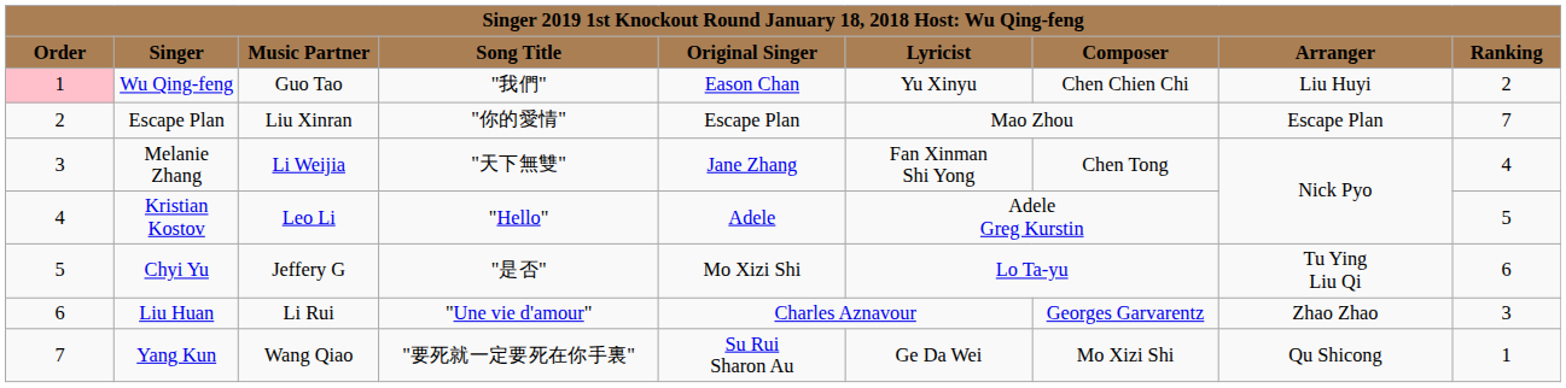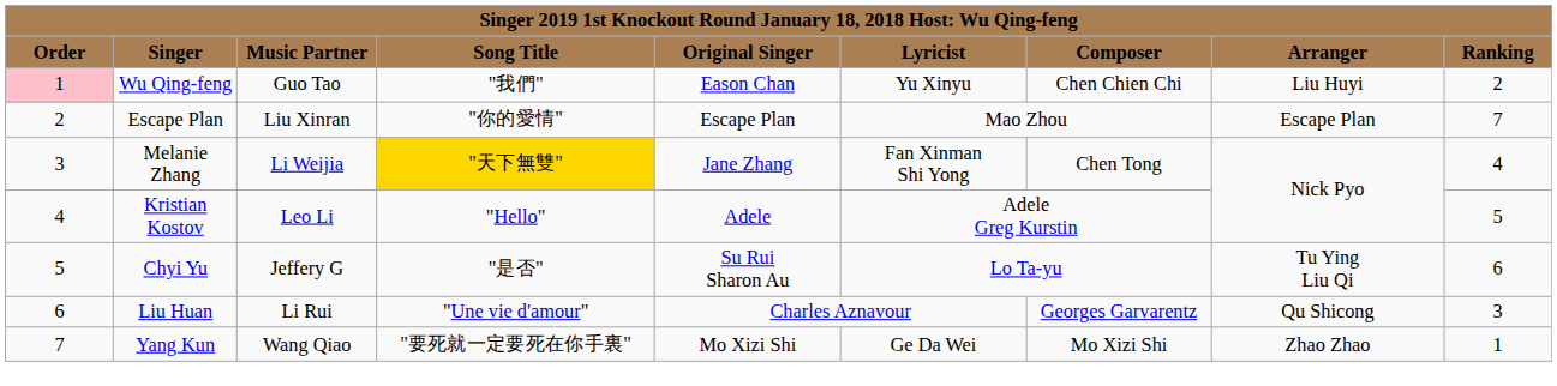 <table class="wikitable sortable mw-collapsible" width="100%" style="text-align:center">
 <tr align=center style="background:#AA7F54">
 <td colspan="9"><div><strong>Singer 2019 1st Knockout Round January 18, 2018 Host: Wu Qing-feng</strong></div></td>
 </tr>
 <tr style="background:#AA7F54">
 <td style="width:7%"><strong>Order</strong></td>
 <td style="width:8%"><strong>Singer</strong></td>
 <td style="width:9%"><strong>Music Partner</strong></td>
 <td style="width:18%"><strong>Song Title</strong></td>
 <td style="width:12%"><strong>Original Singer</strong></td>
 <td style="width:12% "><strong>Lyricist</strong></td>
 <td style="width:12%"><strong>Composer</strong></td>
 <td style="width:15%"><strong>Arranger</strong></td>
 <td style="width:7%"><strong>Ranking</strong></td>
 </tr>
 <tr>
 <td style="background: pink;">1</td>
 <td><a href='#'>Wu Qing-feng</a></td>
 <td>Guo Tao</td>
 <td>"我們"</td>
 <td><a href='#'>Eason Chan</a></td>
 <td>Yu Xinyu</td>
 <td>Chen Chien Chi</td>
 <td>Liu Huyi</td>
 <td>2</td>
 </tr>
 <tr>
 <td>2</td>
 <td>Escape Plan</td>
 <td>Liu Xinran</td>
 <td>"你的愛情"</td>
 <td>Escape Plan</td>
 <td colspan="2">Mao Zhou</td>
 <td>Escape Plan</td>
 <td>7</td>
 </tr>
 <tr>
 <td>3</td>
 <td>Melanie Zhang</td>
 <td><a href='#'>Li Weijia</a></td>
-<td>"天下無雙"</td>
+<td style="background: gold;">"天下無雙"</td>
 <td><a href='#'>Jane Zhang</a></td>
 <td>Fan Xinman <br> Shi Yong</td>
 <td>Chen Tong</td>
 <td rowspan="2">Nick Pyo</td>
 <td>4</td>
 </tr>
 <tr>
 <td>4</td>
 <td><a href='#'>Kristian Kostov</a></td>
 <td><a href='#'>Leo Li</a></td>
 <td>"<a href='#'>Hello</a>"</td>
 <td><a href='#'>Adele</a></td>
 <td colspan="2">Adele <br><a href='#'>Greg Kurstin</a></td>
 <td>5</td>
 </tr>
 <tr>
 <td>5</td>
 <td><a href='#'>Chyi Yu</a></td>
 <td>Jeffery G</td>
 <td>"是否"</td>
-<td>Mo Xizi Shi</td>
+<td><a href='#'>Su Rui</a><br>Sharon Au</td>
 <td colspan="2"><a href='#'>Lo Ta-yu</a></td>
 <td>Tu Ying <br> Liu Qi</td>
 <td>6</td>
 </tr>
 <tr>
 <td>6</td>
 <td><a href='#'>Liu Huan</a></td>
 <td>Li Rui</td>
 <td>"<a href='#'>Une vie d'amour</a>"</td>
 <td colspan="2"><a href='#'>Charles Aznavour</a></td>
 <td><a href='#'>Georges Garvarentz</a></td>
-<td>Zhao Zhao</td>
+<td>Qu Shicong</td>
 <td>3</td>
 </tr>
 <tr>
 <td>7</td>
 <td><a href='#'>Yang Kun</a></td>
 <td>Wang Qiao</td>
 <td>"要死就一定要死在你手裏"</td>
-<td><a href='#'>Su Rui</a><br>Sharon Au</td>
+<td>Mo Xizi Shi</td>
 <td>Ge Da Wei</td>
 <td>Mo Xizi Shi</td>
-<td>Qu Shicong</td>
+<td>Zhao Zhao</td>
 <td>1</td>
 </tr>
 </table>
